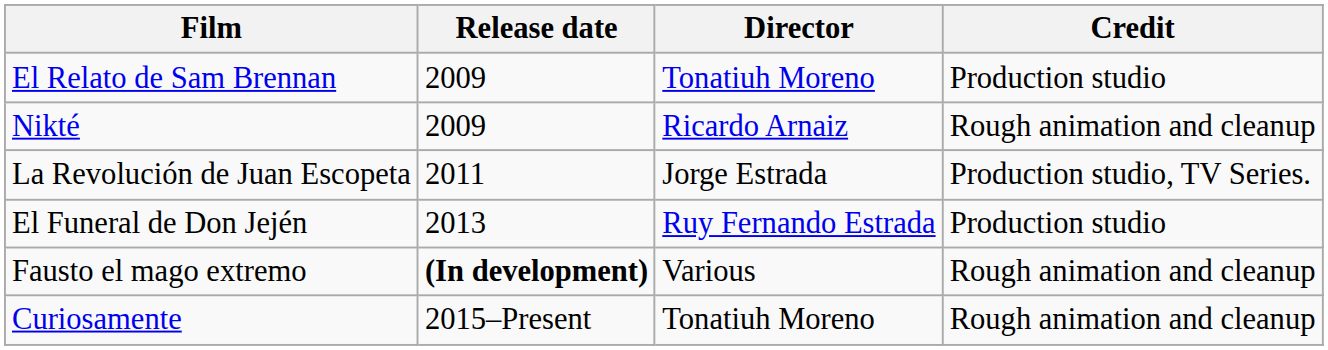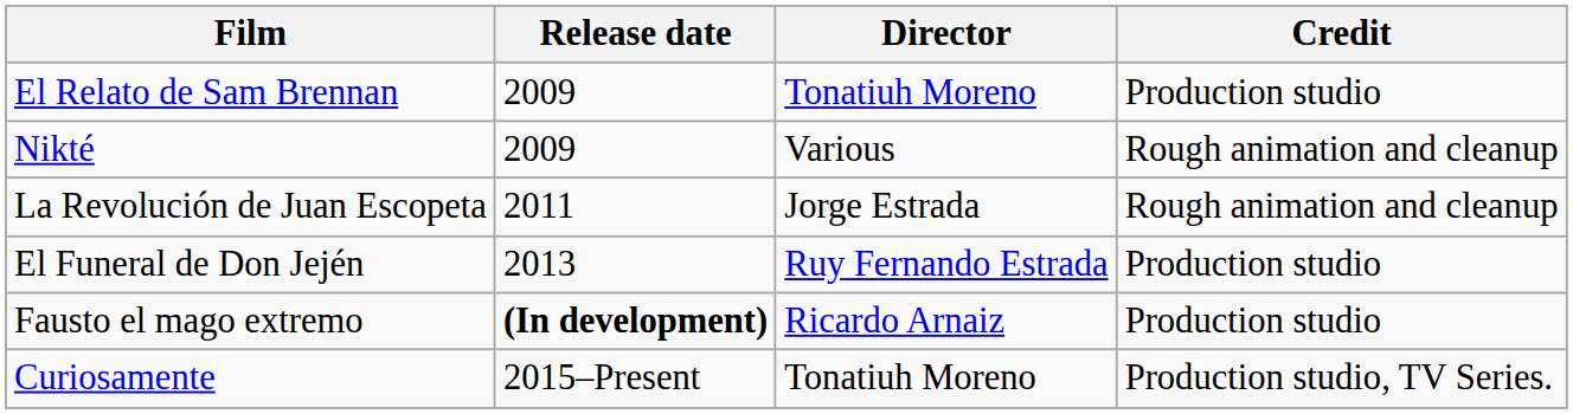 <table class="wikitable">
 <tr>
 <th>Film</th>
 <th>Release date</th>
 <th>Director</th>
 <th>Credit</th>
 </tr>
 <tr>
 <td><a href='#'>El Relato de Sam Brennan</a></td>
 <td>2009</td>
 <td><a href='#'>Tonatiuh Moreno</a></td>
 <td>Production studio</td>
 </tr>
 <tr>
 <td><a href='#'>Nikté</a></td>
 <td>2009</td>
-<td><a href='#'>Ricardo Arnaiz</a></td>
+<td>Various</td>
 <td>Rough animation and cleanup</td>
 </tr>
 <tr>
 <td>La Revolución de Juan Escopeta</td>
 <td>2011</td>
 <td>Jorge Estrada</td>
-<td>Production studio, TV Series.</td>
+<td>Rough animation and cleanup</td>
 </tr>
 <tr>
 <td>El Funeral de Don Jején</td>
 <td>2013</td>
 <td><a href='#'>Ruy Fernando Estrada</a></td>
 <td>Production studio</td>
 </tr>
 <tr>
 <td>Fausto el mago extremo</td>
 <td><strong>(In development)</strong></td>
-<td>Various</td>
-<td>Rough animation and cleanup</td>
+<td><a href='#'>Ricardo Arnaiz</a></td>
+<td>Production studio</td>
 </tr>
 <tr>
 <td><a href='#'>Curiosamente</a></td>
 <td>2015–Present</td>
 <td>Tonatiuh Moreno</td>
-<td>Rough animation and cleanup</td>
+<td>Production studio, TV Series.</td>
 </tr>
 </table>
